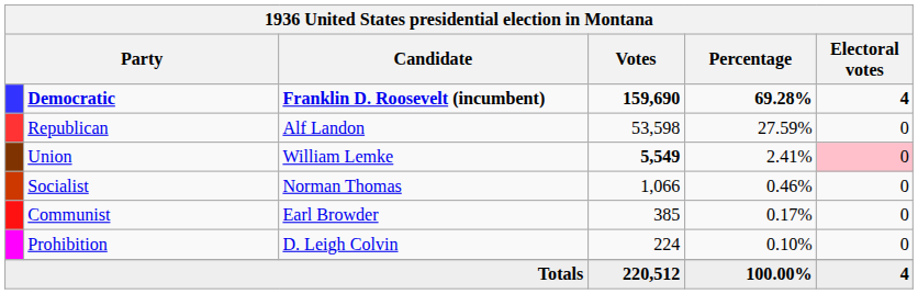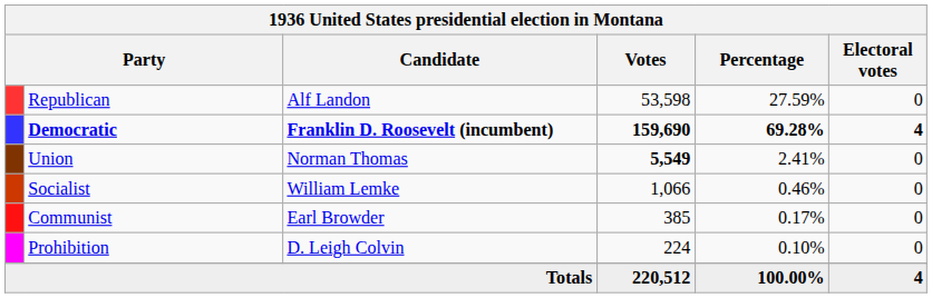 <table class="wikitable" style="font-size: 95%;">
 <tr>
 <th colspan="6">1936 United States presidential election in Montana</th>
 </tr>
 <tr>
 <th colspan="2" style="width: 15em">Party</th>
 <th style="width: 17em">Candidate</th>
 <th style="width: 5em">Votes</th>
 <th style="width: 7em">Percentage</th>
 <th style="width: 5em">Electoral votes</th>
 </tr>
 <tr>
+<th style="background-color:#FF3333; width: 3px"></th>
+<td style="width: 130px"><a href='#'>Republican</a></td>
+<td><a href='#'>Alf Landon</a></td>
+<td align="right">53,598</td>
+<td align="right">27.59%</td>
+<td align="right">0</td>
+</tr>
+<tr>
 <th style="background-color:#3333FF; width: 3px"></th>
 <td style="width: 130px"><strong><a href='#'>Democratic</a></strong></td>
 <td><strong><a href='#'>Franklin D. Roosevelt</a> (incumbent)</strong></td>
 <td align="right"><strong>159,690</strong></td>
 <td align="right"><strong>69.28%</strong></td>
 <td align="right"><strong>4</strong></td>
 </tr>
 <tr>
-<th style="background-color:#FF3333; width: 3px"></th>
-<td style="width: 130px"><a href='#'>Republican</a></td>
-<td><a href='#'>Alf Landon</a></td>
-<td align="right">53,598</td>
-<td align="right">27.59%</td>
-<td align="right">0</td>
-</tr>
-<tr>
 <th style="background-color:#7F3300; width: 3px"></th>
 <td style="width: 130px"><a href='#'>Union</a></td>
-<td><a href='#'>William Lemke</a></td>
+<td><a href='#'>Norman Thomas</a></td>
 <td align="right"><strong>5,549</strong></td>
 <td align="right">2.41%</td>
-<td align="right" style="background: pink;">0</td>
+<td align="right">0</td>
 </tr>
 <tr>
 <th style="background-color:#CD3700; width: 3px"></th>
 <td style="width: 130px"><a href='#'>Socialist</a></td>
-<td><a href='#'>Norman Thomas</a></td>
+<td><a href='#'>William Lemke</a></td>
 <td align="right">1,066</td>
 <td align="right">0.46%</td>
 <td align="right">0</td>
 </tr>
 <tr>
 <th style="background-color:#FF1111; width: 3px"></th>
 <td style="width: 130px"><a href='#'>Communist</a></td>
 <td><a href='#'>Earl Browder</a></td>
 <td align="right">385</td>
 <td align="right">0.17%</td>
 <td align="right">0</td>
 </tr>
 <tr>
 <th style="background-color:#FF00FF; width: 3px"></th>
 <td style="width: 130px"><a href='#'>Prohibition</a></td>
 <td><a href='#'>D. Leigh Colvin</a></td>
 <td align="right">224</td>
 <td align="right">0.10%</td>
 <td align="right">0</td>
 </tr>
 <tr>
 </tr>
 <tr bgcolor="#EEEEEE">
 <td colspan="3" align="right"><strong>Totals</strong></td>
 <td align="right"><strong>220,512</strong></td>
 <td align="right"><strong>100.00%</strong></td>
 <td align="right"><strong>4</strong></td>
 </tr>
 </table>
